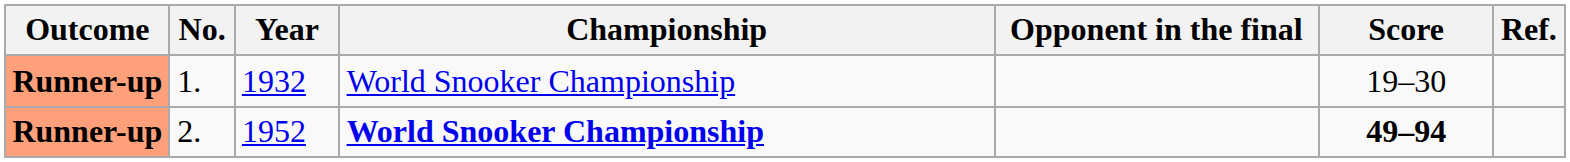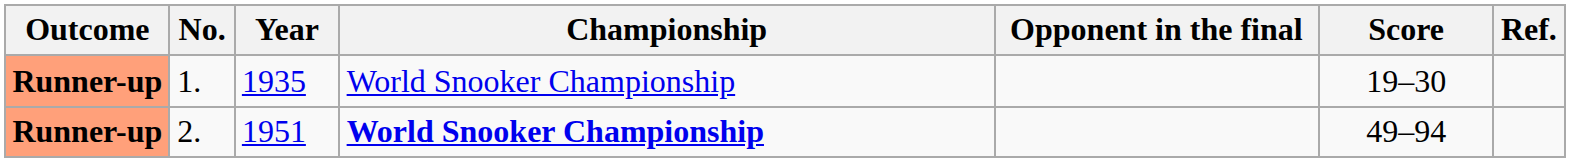 <table class="sortable wikitable plainrowheaders">
 <tr>
 <th scope="col" width="75">Outcome</th>
 <th scope="col" width="25">No.</th>
 <th scope="col" width="45">Year</th>
 <th scope="col" width="320">Championship</th>
 <th scope="col" width="155">Opponent in the final</th>
 <th scope="col" align="center" width="80">Score</th>
 <th scope="col" class="unsortable" width="25">Ref.</th>
 </tr>
 <tr>
 <th scope="row" style="background:#ffa07a;">Runner-up</th>
 <td>1.</td>
-<td><a href='#'>1932</a></td>
+<td><a href='#'>1935</a></td>
 <td><a href='#'>World Snooker Championship</a></td>
 <td></td>
 <td align="center">19–30</td>
 <td align="center"></td>
 </tr>
 <tr>
 <th scope="row" style="background:#ffa07a;">Runner-up</th>
 <td>2.</td>
-<td><a href='#'>1952</a></td>
+<td><a href='#'>1951</a></td>
 <td><strong><a href='#'>World Snooker Championship</a></strong></td>
 <td></td>
-<td align="center"><strong>49–94</strong></td>
+<td align="center">49–94</td>
 <td align="center"></td>
 </tr>
 <tr>
 </tr>
 </table>
